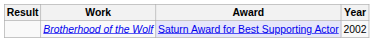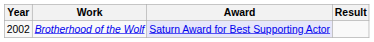 <table class="wikitable sortable">
 <tr>
-<th>Result</th>
+<th>Year</th>
 <th>Work</th>
 <th>Award</th>
-<th>Year</th>
+<th>Result</th>
 </tr>
 <tr>
-<td></td>
+<td>2002</td>
 <td><em><a href='#'>Brotherhood of the Wolf</a></em></td>
 <td style="background: lavender;"><a href='#'>Saturn Award for Best Supporting Actor</a></td>
-<td>2002</td>
+<td></td>
 </tr>
 </table>
